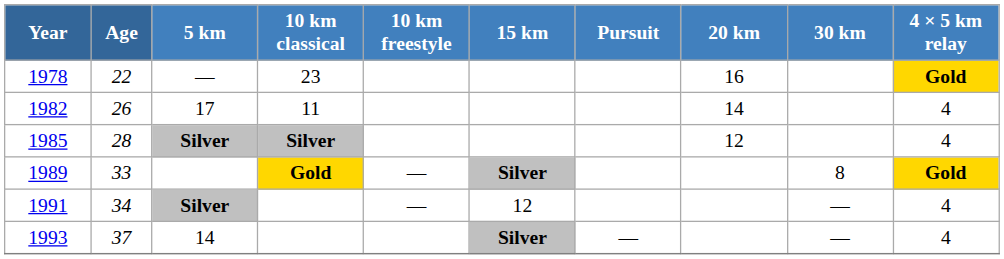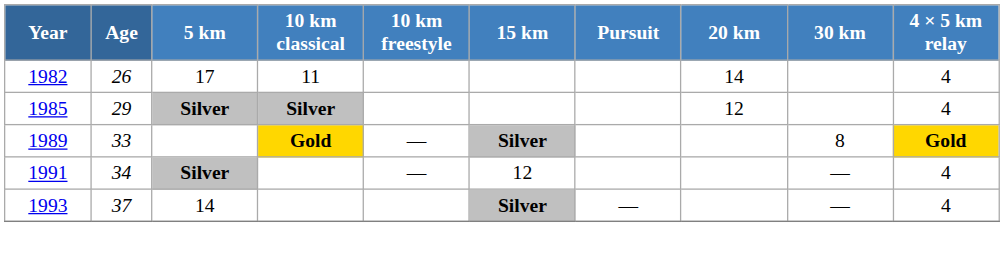 <table class="wikitable" style="font-size:95%; text-align:center; border:grey solid 1px; border-collapse:collapse; background:#ffffff;">
 <tr>
 <th style="background-color:#369; color:white; width:60px;"> Year </th>
 <th style="background-color:#369; color:white; width:40px;"> Age </th>
 <th style="background-color:#4180be; color:white; width:75px;"> 5 km </th>
 <th style="background-color:#4180be; color:white; width:75px;"> 10 km <br> classical </th>
 <th style="background-color:#4180be; color:white; width:75px;"> 10 km <br> freestyle </th>
 <th style="background-color:#4180be; color:white; width:75px;"> 15 km </th>
 <th style="background-color:#4180be; color:white; width:75px;"> Pursuit </th>
 <th style="background-color:#4180be; color:white; width:75px;"> 20 km </th>
 <th style="background-color:#4180be; color:white; width:75px;"> 30 km </th>
 <th style="background-color:#4180be; color:white; width:75px;"> 4 × 5 km <br> relay </th>
-</tr>
-<tr>
-<td><a href='#'>1978</a></td>
-<td><em>22</em></td>
-<td>—</td>
-<td>23</td>
-<td></td>
-<td></td>
-<td></td>
-<td>16</td>
-<td></td>
-<td style="background:gold;"><strong>Gold</strong></td>
 </tr>
 <tr>
 <td><a href='#'>1982</a></td>
 <td><em>26</em></td>
 <td>17</td>
 <td>11</td>
 <td></td>
 <td></td>
 <td></td>
 <td>14</td>
 <td></td>
 <td>4</td>
 </tr>
 <tr>
 <td><a href='#'>1985</a></td>
-<td><em>28</em></td>
+<td><em>29</em></td>
 <td style="background:silver;"><strong>Silver</strong></td>
 <td style="background:silver;"><strong>Silver</strong></td>
 <td></td>
 <td></td>
 <td></td>
 <td>12</td>
 <td></td>
 <td>4</td>
 </tr>
 <tr>
 <td><a href='#'>1989</a></td>
 <td><em>33</em></td>
 <td></td>
 <td style="background:gold;"><strong>Gold</strong></td>
 <td>—</td>
 <td style="background:silver;"><strong>Silver</strong></td>
 <td></td>
 <td></td>
 <td>8</td>
 <td style="background:gold;"><strong>Gold</strong></td>
 </tr>
 <tr>
 <td><a href='#'>1991</a></td>
 <td><em>34</em></td>
 <td style="background:silver;"><strong>Silver</strong></td>
 <td></td>
 <td>—</td>
 <td>12</td>
 <td></td>
 <td></td>
 <td>—</td>
 <td>4</td>
 </tr>
 <tr>
 <td><a href='#'>1993</a></td>
 <td><em>37</em></td>
 <td>14</td>
 <td></td>
 <td></td>
 <td style="background:silver;"><strong>Silver</strong></td>
 <td>—</td>
 <td></td>
 <td>—</td>
 <td>4</td>
 </tr>
 <tr>
 </tr>
 </table>
